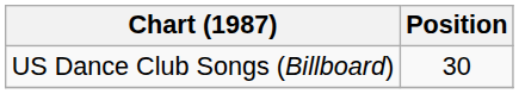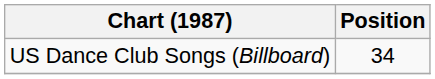 <table class="wikitable sortable">
 <tr>
 <th align="left">Chart (1987)</th>
 <th align="center">Position</th>
 </tr>
 <tr>
 <td align="left">US Dance Club Songs (<em>Billboard</em>)</td>
-<td align="center">30</td>
+<td align="center">34</td>
 </tr>
 <tr>
 </tr>
 </table>
